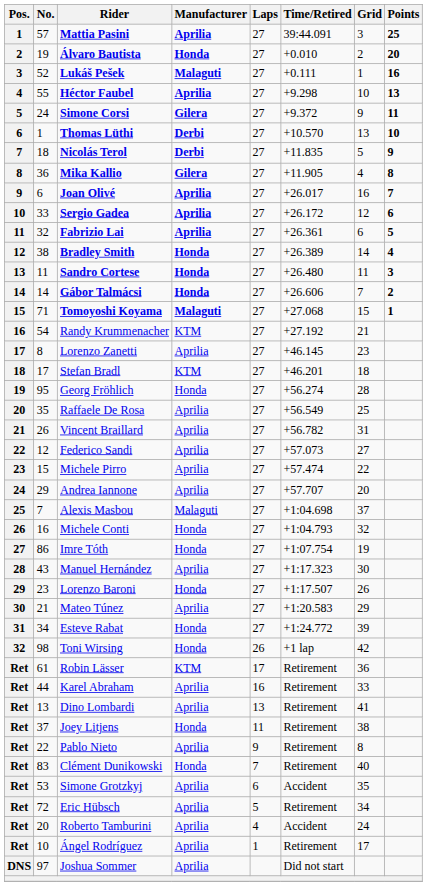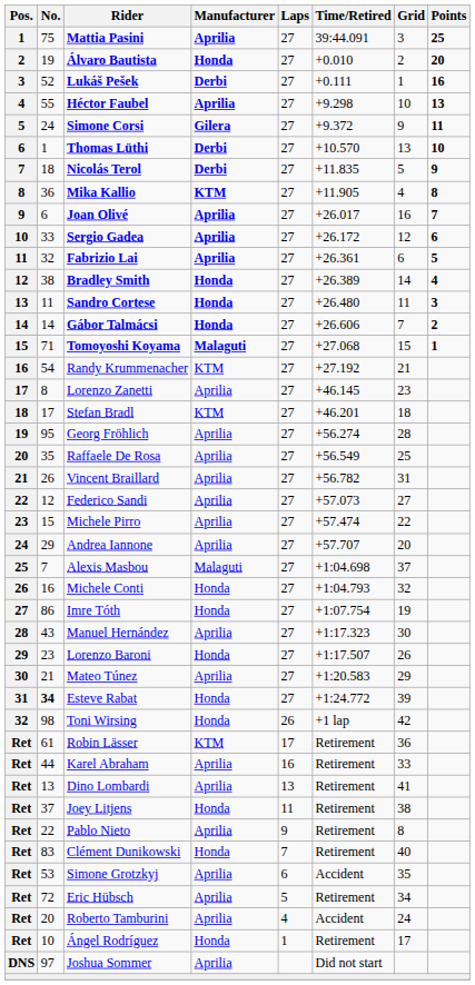 <table class="wikitable" style="font-size: 95%;">
 <tr>
 <th>Pos.</th>
 <th>No.</th>
 <th>Rider</th>
 <th>Manufacturer</th>
 <th>Laps</th>
 <th>Time/Retired</th>
 <th>Grid</th>
 <th>Points</th>
 </tr>
 <tr>
 <th>1</th>
-<td>57</td>
+<td>75</td>
 <td> <strong><a href='#'>Mattia Pasini</a></strong></td>
 <td><strong><a href='#'>Aprilia</a></strong></td>
 <td>27</td>
 <td>39:44.091</td>
 <td>3</td>
 <td><strong>25</strong></td>
 </tr>
 <tr>
 <th>2</th>
 <td>19</td>
 <td> <strong><a href='#'>Álvaro Bautista</a></strong></td>
 <td><strong><a href='#'>Honda</a></strong></td>
 <td>27</td>
 <td>+0.010</td>
 <td>2</td>
 <td><strong>20</strong></td>
 </tr>
 <tr>
 <th>3</th>
 <td>52</td>
 <td> <strong><a href='#'>Lukáš Pešek</a></strong></td>
-<td><strong><a href='#'>Malaguti</a></strong></td>
+<td><strong><a href='#'>Derbi</a></strong></td>
 <td>27</td>
 <td>+0.111</td>
 <td>1</td>
 <td><strong>16</strong></td>
 </tr>
 <tr>
 <th>4</th>
 <td>55</td>
 <td> <strong><a href='#'>Héctor Faubel</a></strong></td>
 <td><strong><a href='#'>Aprilia</a></strong></td>
 <td>27</td>
 <td>+9.298</td>
 <td>10</td>
 <td><strong>13</strong></td>
 </tr>
 <tr>
 <th>5</th>
 <td>24</td>
 <td> <strong><a href='#'>Simone Corsi</a></strong></td>
 <td><strong><a href='#'>Gilera</a></strong></td>
 <td>27</td>
 <td>+9.372</td>
 <td>9</td>
 <td><strong>11</strong></td>
 </tr>
 <tr>
 <th>6</th>
 <td>1</td>
 <td> <strong><a href='#'>Thomas Lüthi</a></strong></td>
 <td><strong><a href='#'>Derbi</a></strong></td>
 <td>27</td>
 <td>+10.570</td>
 <td>13</td>
 <td><strong>10</strong></td>
 </tr>
 <tr>
 <th>7</th>
 <td>18</td>
 <td> <strong><a href='#'>Nicolás Terol</a></strong></td>
 <td><strong><a href='#'>Derbi</a></strong></td>
 <td>27</td>
 <td>+11.835</td>
 <td>5</td>
 <td><strong>9</strong></td>
 </tr>
 <tr>
 <th>8</th>
 <td>36</td>
 <td> <strong><a href='#'>Mika Kallio</a></strong></td>
-<td><strong><a href='#'>Gilera</a></strong></td>
+<td><strong><a href='#'>KTM</a></strong></td>
 <td>27</td>
 <td>+11.905</td>
 <td>4</td>
 <td><strong>8</strong></td>
 </tr>
 <tr>
 <th>9</th>
 <td>6</td>
 <td> <strong><a href='#'>Joan Olivé</a></strong></td>
 <td><strong><a href='#'>Aprilia</a></strong></td>
 <td>27</td>
 <td>+26.017</td>
 <td>16</td>
 <td><strong>7</strong></td>
 </tr>
 <tr>
 <th>10</th>
 <td>33</td>
 <td> <strong><a href='#'>Sergio Gadea</a></strong></td>
 <td><strong><a href='#'>Aprilia</a></strong></td>
 <td>27</td>
 <td>+26.172</td>
 <td>12</td>
 <td><strong>6</strong></td>
 </tr>
 <tr>
 <th>11</th>
 <td>32</td>
 <td> <strong><a href='#'>Fabrizio Lai</a></strong></td>
 <td><strong><a href='#'>Aprilia</a></strong></td>
 <td>27</td>
 <td>+26.361</td>
 <td>6</td>
 <td><strong>5</strong></td>
 </tr>
 <tr>
 <th>12</th>
 <td>38</td>
 <td> <strong><a href='#'>Bradley Smith</a></strong></td>
 <td><strong><a href='#'>Honda</a></strong></td>
 <td>27</td>
 <td>+26.389</td>
 <td>14</td>
 <td><strong>4</strong></td>
 </tr>
 <tr>
 <th>13</th>
 <td>11</td>
 <td> <strong><a href='#'>Sandro Cortese</a></strong></td>
 <td><strong><a href='#'>Honda</a></strong></td>
 <td>27</td>
 <td>+26.480</td>
 <td>11</td>
 <td><strong>3</strong></td>
 </tr>
 <tr>
 <th>14</th>
 <td>14</td>
 <td> <strong><a href='#'>Gábor Talmácsi</a></strong></td>
 <td><strong><a href='#'>Honda</a></strong></td>
 <td>27</td>
 <td>+26.606</td>
 <td>7</td>
 <td><strong>2</strong></td>
 </tr>
 <tr>
 <th>15</th>
 <td>71</td>
 <td> <strong><a href='#'>Tomoyoshi Koyama</a></strong></td>
 <td><strong><a href='#'>Malaguti</a></strong></td>
 <td>27</td>
 <td>+27.068</td>
 <td>15</td>
 <td><strong>1</strong></td>
 </tr>
 <tr>
 <th>16</th>
 <td>54</td>
 <td> <a href='#'>Randy Krummenacher</a></td>
 <td><a href='#'>KTM</a></td>
 <td>27</td>
 <td>+27.192</td>
 <td>21</td>
 <td></td>
 </tr>
 <tr>
 <th>17</th>
 <td>8</td>
 <td> <a href='#'>Lorenzo Zanetti</a></td>
 <td><a href='#'>Aprilia</a></td>
 <td>27</td>
 <td>+46.145</td>
 <td>23</td>
 <td></td>
 </tr>
 <tr>
 <th>18</th>
 <td>17</td>
 <td> <a href='#'>Stefan Bradl</a></td>
 <td><a href='#'>KTM</a></td>
 <td>27</td>
 <td>+46.201</td>
 <td>18</td>
 <td></td>
 </tr>
 <tr>
 <th>19</th>
 <td>95</td>
 <td> <a href='#'>Georg Fröhlich</a></td>
-<td><a href='#'>Honda</a></td>
+<td><a href='#'>Aprilia</a></td>
 <td>27</td>
 <td>+56.274</td>
 <td>28</td>
 <td></td>
 </tr>
 <tr>
 <th>20</th>
 <td>35</td>
 <td> <a href='#'>Raffaele De Rosa</a></td>
 <td><a href='#'>Aprilia</a></td>
 <td>27</td>
 <td>+56.549</td>
 <td>25</td>
 <td></td>
 </tr>
 <tr>
 <th>21</th>
 <td>26</td>
 <td> <a href='#'>Vincent Braillard</a></td>
 <td><a href='#'>Aprilia</a></td>
 <td>27</td>
 <td>+56.782</td>
 <td>31</td>
 <td></td>
 </tr>
 <tr>
 <th>22</th>
 <td>12</td>
 <td> <a href='#'>Federico Sandi</a></td>
 <td><a href='#'>Aprilia</a></td>
 <td>27</td>
 <td>+57.073</td>
 <td>27</td>
 <td></td>
 </tr>
 <tr>
 <th>23</th>
 <td>15</td>
 <td> <a href='#'>Michele Pirro</a></td>
 <td><a href='#'>Aprilia</a></td>
 <td>27</td>
 <td>+57.474</td>
 <td>22</td>
 <td></td>
 </tr>
 <tr>
 <th>24</th>
 <td>29</td>
 <td> <a href='#'>Andrea Iannone</a></td>
 <td><a href='#'>Aprilia</a></td>
 <td>27</td>
 <td>+57.707</td>
 <td>20</td>
 <td></td>
 </tr>
 <tr>
 <th>25</th>
 <td>7</td>
 <td> <a href='#'>Alexis Masbou</a></td>
 <td><a href='#'>Malaguti</a></td>
 <td>27</td>
 <td>+1:04.698</td>
 <td>37</td>
 <td></td>
 </tr>
 <tr>
 <th>26</th>
 <td>16</td>
 <td> <a href='#'>Michele Conti</a></td>
 <td><a href='#'>Honda</a></td>
 <td>27</td>
 <td>+1:04.793</td>
 <td>32</td>
 <td></td>
 </tr>
 <tr>
 <th>27</th>
 <td>86</td>
 <td> <a href='#'>Imre Tóth</a></td>
 <td><a href='#'>Honda</a></td>
 <td>27</td>
 <td>+1:07.754</td>
 <td>19</td>
 <td></td>
 </tr>
 <tr>
 <th>28</th>
 <td>43</td>
 <td> <a href='#'>Manuel Hernández</a></td>
 <td><a href='#'>Aprilia</a></td>
 <td>27</td>
 <td>+1:17.323</td>
 <td>30</td>
 <td></td>
 </tr>
 <tr>
 <th>29</th>
 <td>23</td>
 <td> <a href='#'>Lorenzo Baroni</a></td>
 <td><a href='#'>Honda</a></td>
 <td>27</td>
 <td>+1:17.507</td>
 <td>26</td>
 <td></td>
 </tr>
 <tr>
 <th>30</th>
 <td>21</td>
 <td> <a href='#'>Mateo Túnez</a></td>
 <td><a href='#'>Aprilia</a></td>
 <td>27</td>
 <td>+1:20.583</td>
 <td>29</td>
 <td></td>
 </tr>
 <tr>
 <th>31</th>
-<td>34</td>
+<td><strong>34</strong></td>
 <td> <a href='#'>Esteve Rabat</a></td>
 <td><a href='#'>Honda</a></td>
 <td>27</td>
 <td>+1:24.772</td>
 <td>39</td>
 <td></td>
 </tr>
 <tr>
 <th>32</th>
 <td>98</td>
 <td> <a href='#'>Toni Wirsing</a></td>
 <td><a href='#'>Honda</a></td>
 <td>26</td>
 <td>+1 lap</td>
 <td>42</td>
 <td></td>
 </tr>
 <tr>
 <th>Ret</th>
 <td>61</td>
 <td> <a href='#'>Robin Lässer</a></td>
 <td><a href='#'>KTM</a></td>
 <td>17</td>
 <td>Retirement</td>
 <td>36</td>
 <td></td>
 </tr>
 <tr>
 <th>Ret</th>
 <td>44</td>
 <td> <a href='#'>Karel Abraham</a></td>
 <td><a href='#'>Aprilia</a></td>
 <td>16</td>
 <td>Retirement</td>
 <td>33</td>
 <td></td>
 </tr>
 <tr>
 <th>Ret</th>
 <td>13</td>
 <td> <a href='#'>Dino Lombardi</a></td>
 <td><a href='#'>Aprilia</a></td>
 <td>13</td>
 <td>Retirement</td>
 <td>41</td>
 <td></td>
 </tr>
 <tr>
 <th>Ret</th>
 <td>37</td>
 <td> <a href='#'>Joey Litjens</a></td>
 <td><a href='#'>Honda</a></td>
 <td>11</td>
 <td>Retirement</td>
 <td>38</td>
 <td></td>
 </tr>
 <tr>
 <th>Ret</th>
 <td>22</td>
 <td> <a href='#'>Pablo Nieto</a></td>
 <td><a href='#'>Aprilia</a></td>
 <td>9</td>
 <td>Retirement</td>
 <td>8</td>
 <td></td>
 </tr>
 <tr>
 <th>Ret</th>
 <td>83</td>
 <td> <a href='#'>Clément Dunikowski</a></td>
 <td><a href='#'>Honda</a></td>
 <td>7</td>
 <td>Retirement</td>
 <td>40</td>
 <td></td>
 </tr>
 <tr>
 <th>Ret</th>
 <td>53</td>
 <td> <a href='#'>Simone Grotzkyj</a></td>
 <td><a href='#'>Aprilia</a></td>
 <td>6</td>
 <td>Accident</td>
 <td>35</td>
 <td></td>
 </tr>
 <tr>
 <th>Ret</th>
 <td>72</td>
 <td> <a href='#'>Eric Hübsch</a></td>
 <td><a href='#'>Aprilia</a></td>
 <td>5</td>
 <td>Retirement</td>
 <td>34</td>
 <td></td>
 </tr>
 <tr>
 <th>Ret</th>
 <td>20</td>
 <td> <a href='#'>Roberto Tamburini</a></td>
 <td><a href='#'>Aprilia</a></td>
 <td>4</td>
 <td>Accident</td>
 <td>24</td>
 <td></td>
 </tr>
 <tr>
 <th>Ret</th>
 <td>10</td>
 <td> <a href='#'>Ángel Rodríguez</a></td>
-<td><a href='#'>Aprilia</a></td>
+<td><a href='#'>Honda</a></td>
 <td>1</td>
 <td>Retirement</td>
 <td>17</td>
 <td></td>
 </tr>
 <tr>
 <th>DNS</th>
 <td>97</td>
 <td> <a href='#'>Joshua Sommer</a></td>
 <td><a href='#'>Aprilia</a></td>
 <td></td>
 <td>Did not start</td>
 <td></td>
 <td></td>
 </tr>
 <tr>
 <th colspan=8></th>
 </tr>
 <tr>
 </tr>
 </table>
